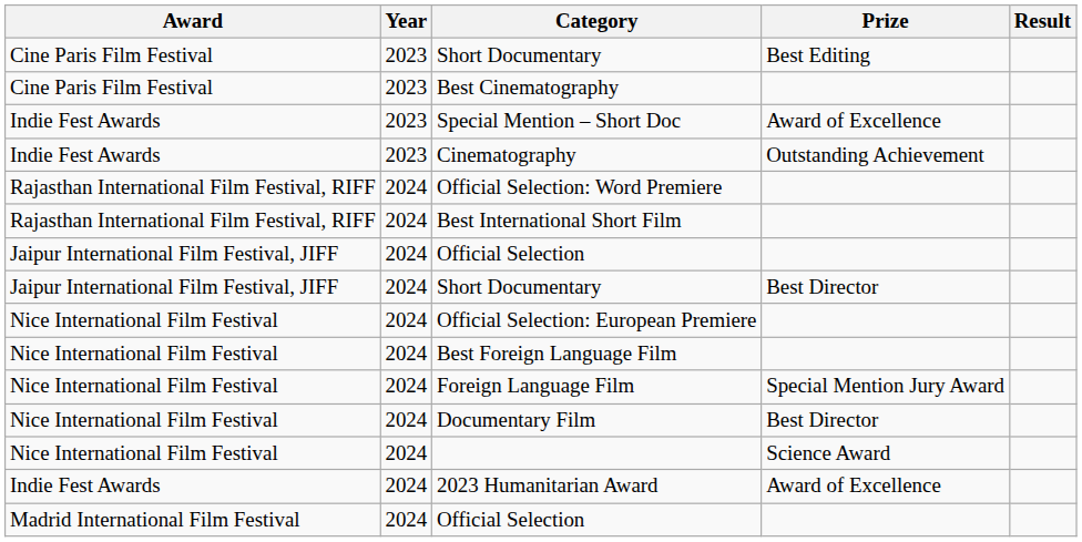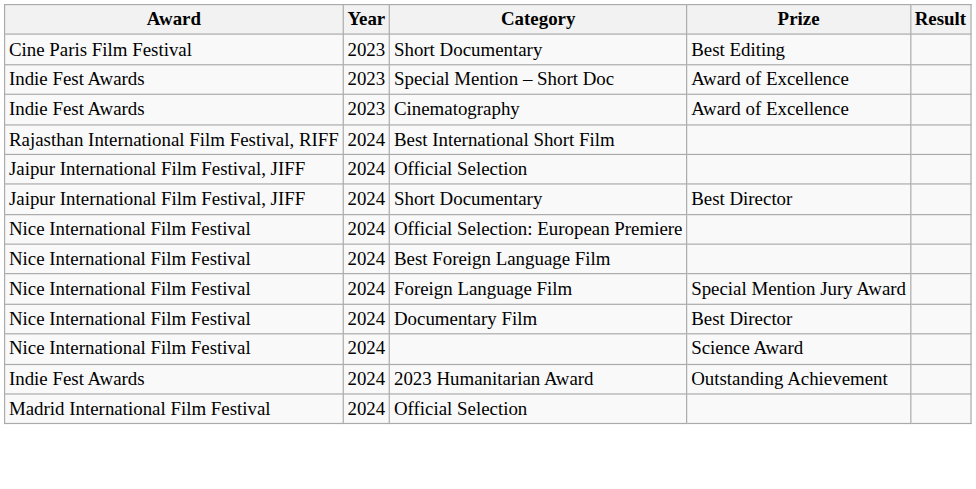 <table class="wikitable sortable">
 <tr>
 <th>Award</th>
 <th>Year</th>
 <th>Category</th>
 <th>Prize</th>
 <th>Result</th>
 </tr>
 <tr>
 <td>Cine Paris Film Festival</td>
 <td>2023</td>
 <td>Short Documentary</td>
 <td>Best Editing</td>
 <td></td>
 </tr>
 <tr>
-<td>Cine Paris Film Festival</td>
-<td>2023</td>
-<td>Best Cinematography</td>
-<td></td>
-<td></td>
-</tr>
-<tr>
 <td>Indie Fest Awards</td>
 <td>2023</td>
 <td>Special Mention – Short Doc</td>
 <td>Award of Excellence</td>
 <td></td>
 </tr>
 <tr>
 <td>Indie Fest Awards</td>
 <td>2023</td>
 <td>Cinematography</td>
-<td>Outstanding Achievement</td>
-<td></td>
-</tr>
-<tr>
-<td>Rajasthan International Film Festival, RIFF</td>
-<td>2024</td>
-<td>Official Selection: Word Premiere</td>
-<td></td>
+<td>Award of Excellence</td>
 <td></td>
 </tr>
 <tr>
 <td>Rajasthan International Film Festival, RIFF</td>
 <td>2024</td>
 <td>Best International Short Film</td>
 <td></td>
 <td></td>
 </tr>
 <tr>
 <td>Jaipur International Film Festival, JIFF</td>
 <td>2024</td>
 <td>Official Selection</td>
 <td></td>
 <td></td>
 </tr>
 <tr>
 <td>Jaipur International Film Festival, JIFF</td>
 <td>2024</td>
 <td>Short Documentary</td>
 <td>Best Director</td>
 <td></td>
 </tr>
 <tr>
 <td>Nice International Film Festival</td>
 <td>2024</td>
 <td>Official Selection: European Premiere</td>
 <td></td>
 <td></td>
 </tr>
 <tr>
 <td>Nice International Film Festival</td>
 <td>2024</td>
 <td>Best Foreign Language Film</td>
 <td></td>
 <td></td>
 </tr>
 <tr>
 <td>Nice International Film Festival</td>
 <td>2024</td>
 <td>Foreign Language Film</td>
 <td>Special Mention Jury Award</td>
 <td></td>
 </tr>
 <tr>
 <td>Nice International Film Festival</td>
 <td>2024</td>
 <td>Documentary Film</td>
 <td>Best Director</td>
 <td></td>
 </tr>
 <tr>
 <td>Nice International Film Festival</td>
 <td>2024</td>
 <td></td>
 <td>Science Award</td>
 <td></td>
 </tr>
 <tr>
 <td>Indie Fest Awards</td>
 <td>2024</td>
 <td>2023 Humanitarian Award</td>
-<td>Award of Excellence</td>
+<td>Outstanding Achievement</td>
 <td></td>
 </tr>
 <tr>
 <td>Madrid International Film Festival</td>
 <td>2024</td>
 <td>Official Selection</td>
 <td></td>
 <td></td>
 </tr>
 </table>
